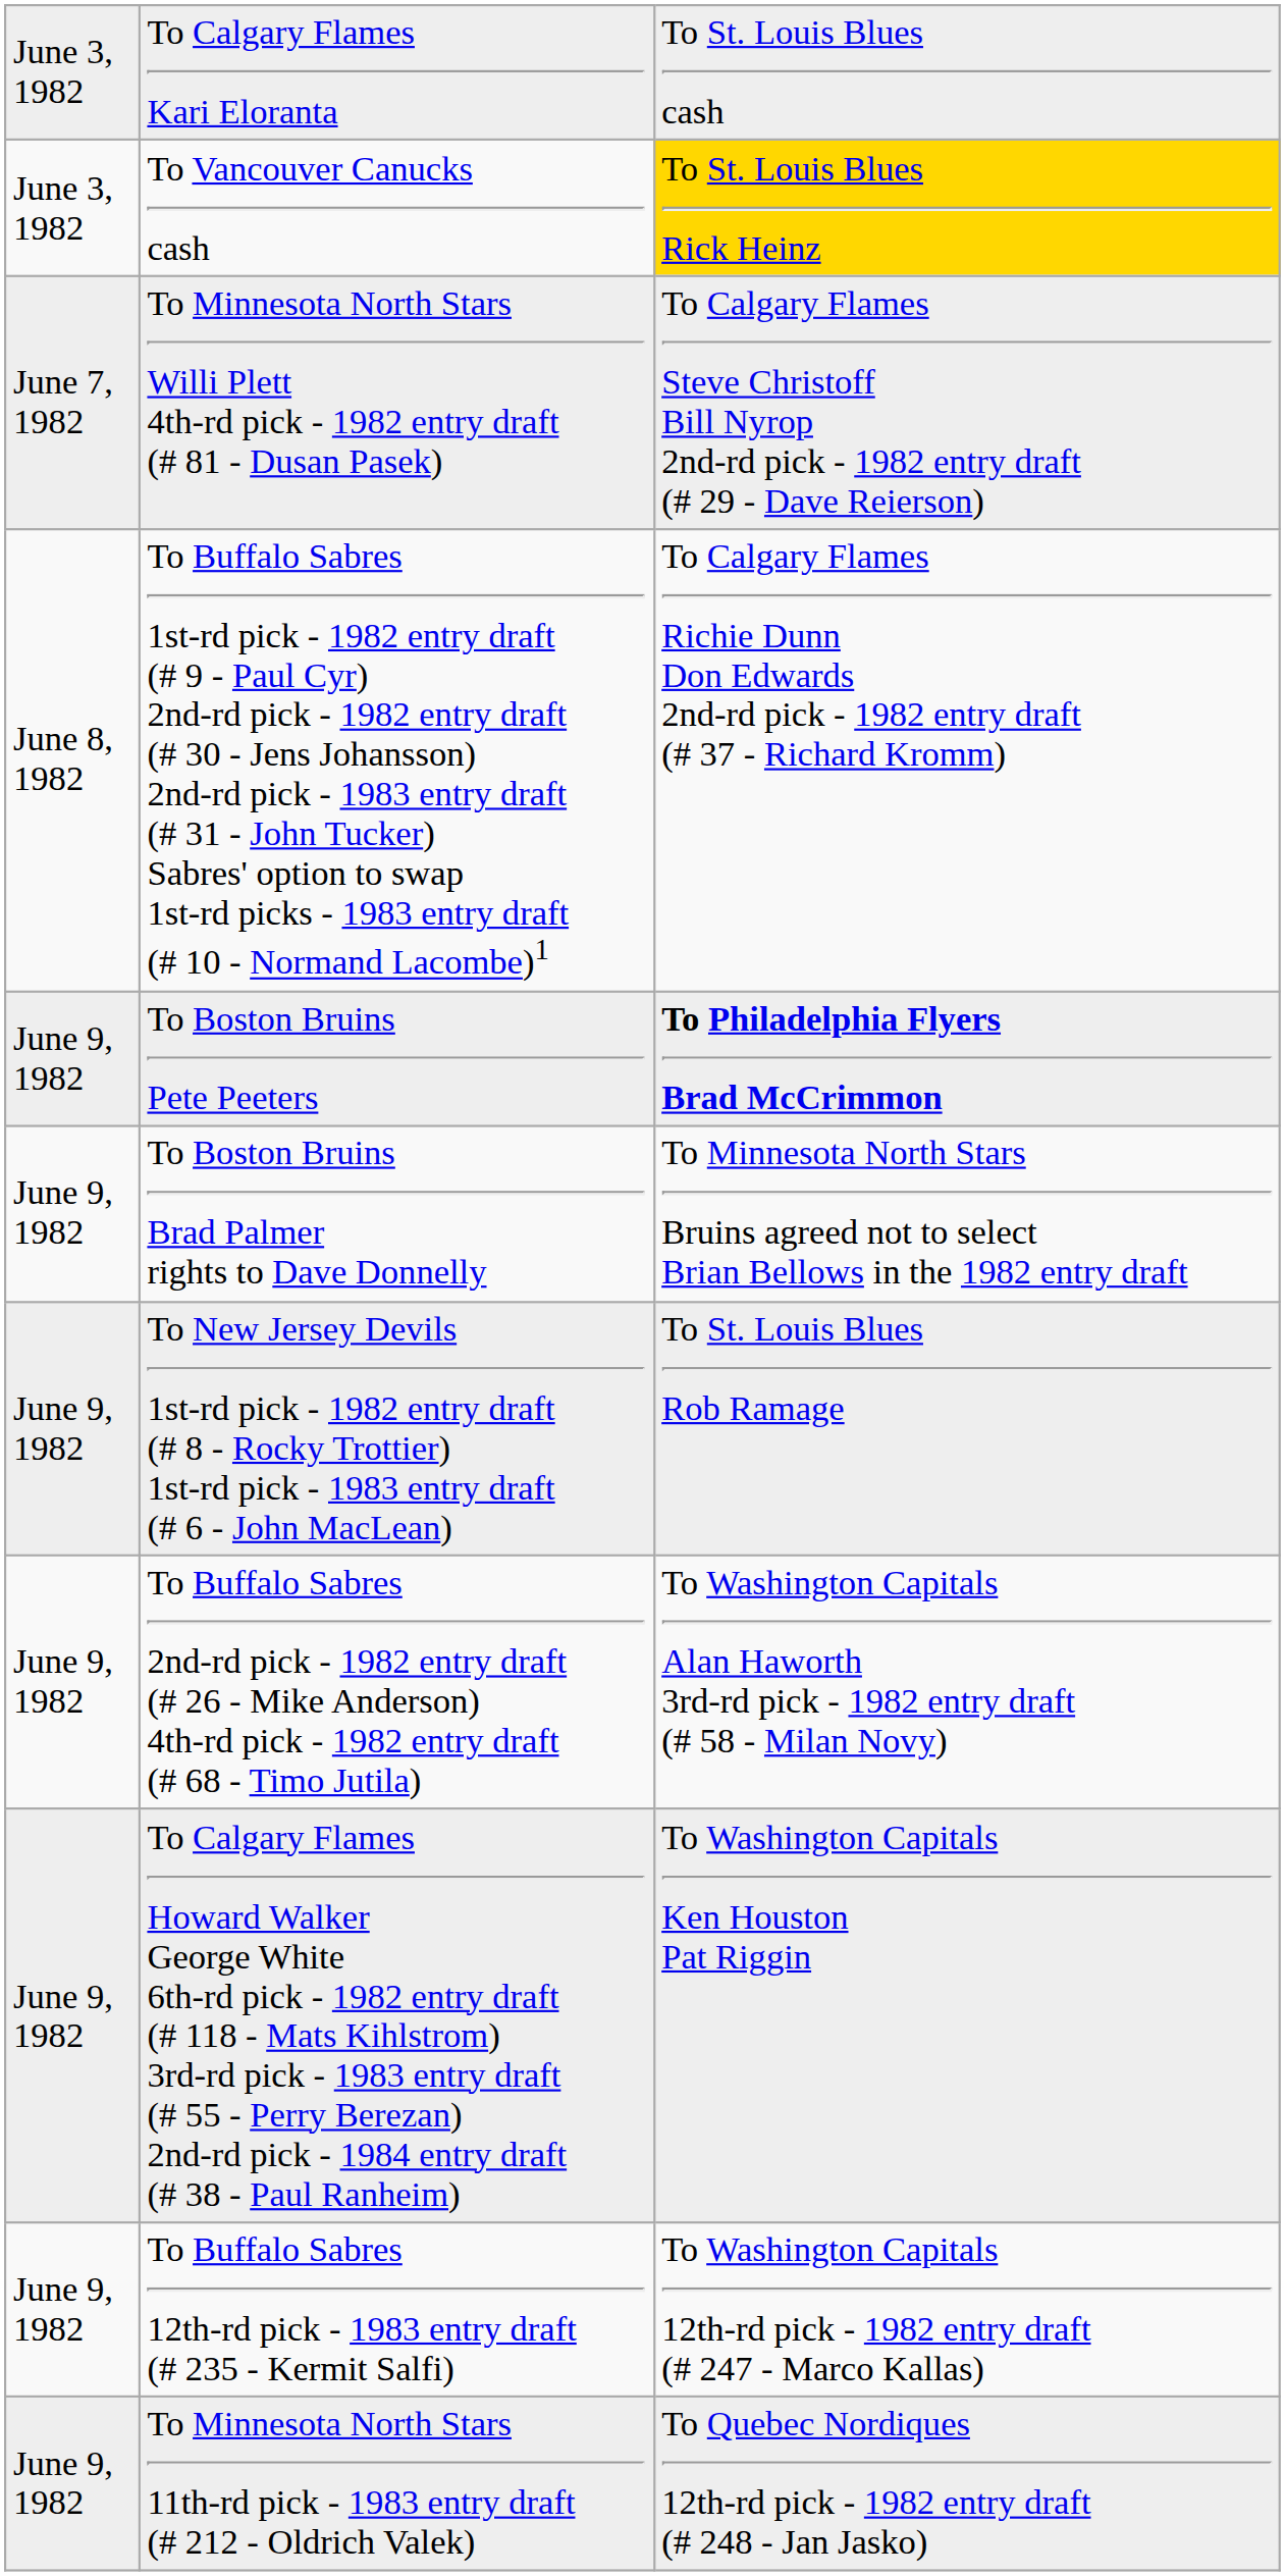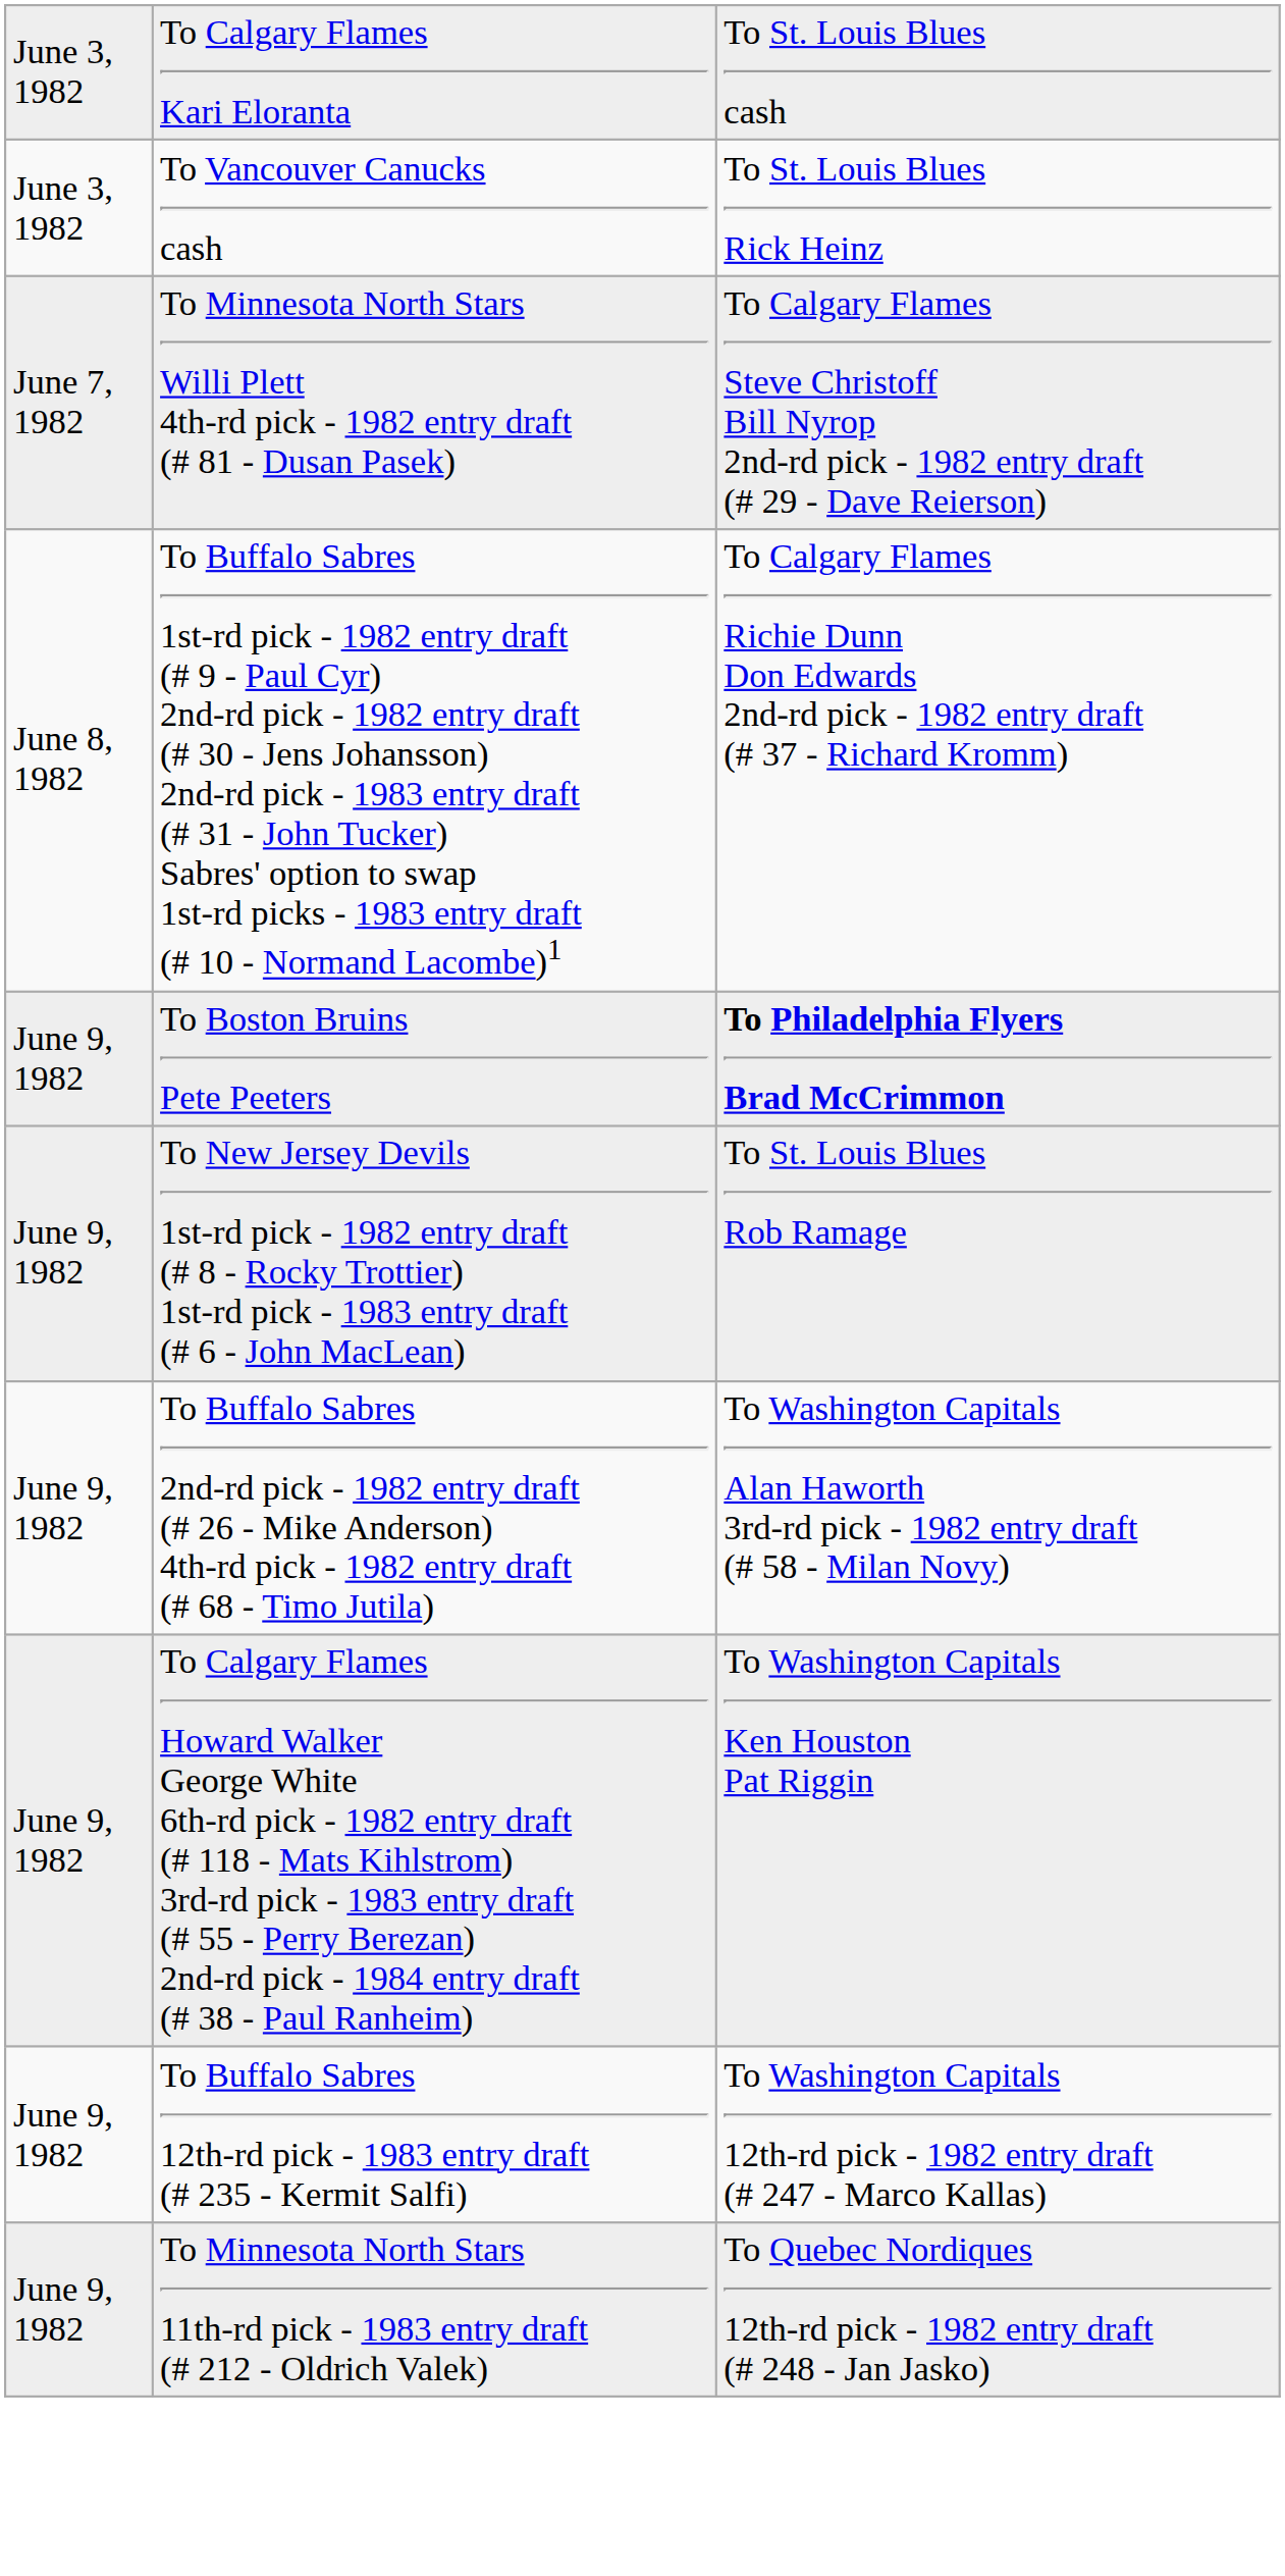 <table class="wikitable" style="border:1px solid #999; width:580px;">
 <tr style="background:#eee;">
 <td>June 3,<br>1982</td>
 <td valign="top">To <a href='#'>Calgary Flames</a><hr><a href='#'>Kari Eloranta</a></td>
 <td valign="top">To <a href='#'>St. Louis Blues</a><hr>cash</td>
 </tr>
 <tr>
 <td>June 3,<br>1982</td>
 <td valign="top">To <a href='#'>Vancouver Canucks</a><hr>cash</td>
-<td valign="top" style="background: gold;">To <a href='#'>St. Louis Blues</a><hr><a href='#'>Rick Heinz</a></td>
+<td valign="top">To <a href='#'>St. Louis Blues</a><hr><a href='#'>Rick Heinz</a></td>
 </tr>
 <tr style="background:#eee;">
 <td>June 7,<br>1982</td>
 <td valign="top">To <a href='#'>Minnesota North Stars</a><hr><a href='#'>Willi Plett</a><br>4th-rd pick - <a href='#'>1982 entry draft</a><br>(# 81 - <a href='#'>Dusan Pasek</a>)</td>
 <td valign="top">To <a href='#'>Calgary Flames</a><hr><a href='#'>Steve Christoff</a><br><a href='#'>Bill Nyrop</a><br>2nd-rd pick - <a href='#'>1982 entry draft</a><br>(# 29 - <a href='#'>Dave Reierson</a>)</td>
 </tr>
 <tr>
 <td>June 8,<br>1982</td>
 <td valign="top">To <a href='#'>Buffalo Sabres</a><hr>1st-rd pick - <a href='#'>1982 entry draft</a><br>(# 9 - <a href='#'>Paul Cyr</a>)<br>2nd-rd pick - <a href='#'>1982 entry draft</a><br>(# 30 - Jens Johansson)<br>2nd-rd pick - <a href='#'>1983 entry draft</a><br>(# 31 - <a href='#'>John Tucker</a>)<br>Sabres' option to swap<br>1st-rd picks - <a href='#'>1983 entry draft</a><br>(# 10 - <a href='#'>Normand Lacombe</a>)<sup>1</sup></td>
 <td valign="top">To <a href='#'>Calgary Flames</a><hr><a href='#'>Richie Dunn</a><br><a href='#'>Don Edwards</a><br>2nd-rd pick - <a href='#'>1982 entry draft</a><br>(# 37 - <a href='#'>Richard Kromm</a>)</td>
 </tr>
 <tr style="background:#eee;">
 <td>June 9,<br>1982</td>
 <td valign="top">To <a href='#'>Boston Bruins</a><hr><a href='#'>Pete Peeters</a></td>
 <td valign="top"><strong>To <a href='#'>Philadelphia Flyers</a><hr><a href='#'>Brad McCrimmon</a></strong></td>
-</tr>
-<tr>
-<td>June 9,<br>1982</td>
-<td valign="top">To <a href='#'>Boston Bruins</a><hr><a href='#'>Brad Palmer</a><br>rights to <a href='#'>Dave Donnelly</a></td>
-<td valign="top">To <a href='#'>Minnesota North Stars</a><hr>Bruins agreed not to select<br><a href='#'>Brian Bellows</a> in the <a href='#'>1982 entry draft</a></td>
 </tr>
 <tr style="background:#eee;">
 <td>June 9,<br>1982</td>
 <td valign="top">To <a href='#'>New Jersey Devils</a><hr>1st-rd pick - <a href='#'>1982 entry draft</a><br>(# 8 - <a href='#'>Rocky Trottier</a>)<br>1st-rd pick - <a href='#'>1983 entry draft</a><br>(# 6 - <a href='#'>John MacLean</a>)</td>
 <td valign="top">To <a href='#'>St. Louis Blues</a><hr><a href='#'>Rob Ramage</a></td>
 </tr>
 <tr>
 <td>June 9,<br>1982</td>
 <td valign="top">To <a href='#'>Buffalo Sabres</a><hr>2nd-rd pick - <a href='#'>1982 entry draft</a><br>(# 26 - Mike Anderson)<br>4th-rd pick - <a href='#'>1982 entry draft</a><br>(# 68 - <a href='#'>Timo Jutila</a>)</td>
 <td valign="top">To <a href='#'>Washington Capitals</a><hr><a href='#'>Alan Haworth</a><br>3rd-rd pick - <a href='#'>1982 entry draft</a><br>(# 58 - <a href='#'>Milan Novy</a>)</td>
 </tr>
 <tr style="background:#eee;">
 <td>June 9,<br>1982</td>
 <td valign="top">To <a href='#'>Calgary Flames</a><hr><a href='#'>Howard Walker</a><br>George White<br>6th-rd pick - <a href='#'>1982 entry draft</a><br>(# 118 - <a href='#'>Mats Kihlstrom</a>)<br>3rd-rd pick - <a href='#'>1983 entry draft</a><br>(# 55 - <a href='#'>Perry Berezan</a>)<br>2nd-rd pick - <a href='#'>1984 entry draft</a><br>(# 38 - <a href='#'>Paul Ranheim</a>)</td>
 <td valign="top">To <a href='#'>Washington Capitals</a><hr><a href='#'>Ken Houston</a><br><a href='#'>Pat Riggin</a></td>
 </tr>
 <tr>
 <td>June 9,<br>1982</td>
 <td valign="top">To <a href='#'>Buffalo Sabres</a><hr>12th-rd pick - <a href='#'>1983 entry draft</a><br>(# 235 - Kermit Salfi)</td>
 <td valign="top">To <a href='#'>Washington Capitals</a><hr>12th-rd pick - <a href='#'>1982 entry draft</a><br>(# 247 - Marco Kallas)</td>
 </tr>
 <tr style="background:#eee;">
 <td>June 9,<br>1982</td>
 <td valign="top">To <a href='#'>Minnesota North Stars</a><hr>11th-rd pick - <a href='#'>1983 entry draft</a><br>(# 212 - Oldrich Valek)</td>
 <td valign="top">To <a href='#'>Quebec Nordiques</a><hr>12th-rd pick - <a href='#'>1982 entry draft</a><br>(# 248 - Jan Jasko)</td>
 </tr>
 </table>
